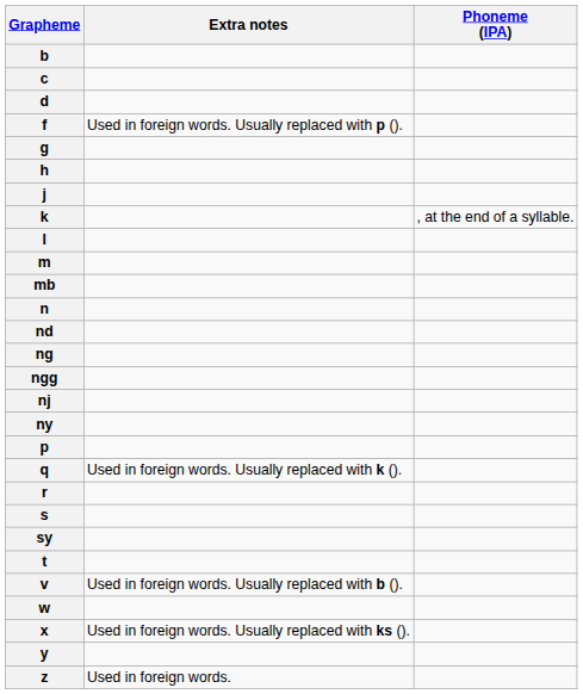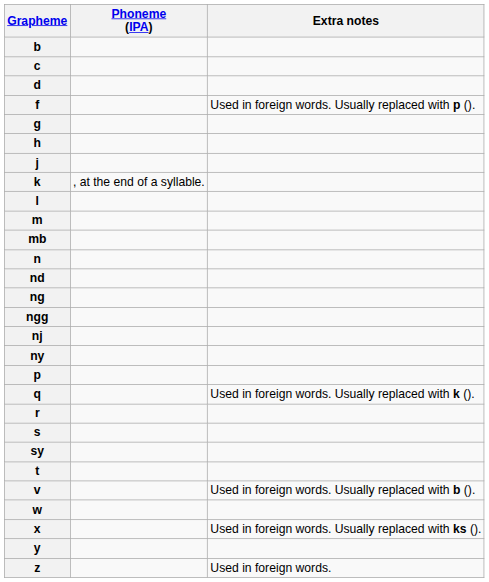 <table class="wikitable">
 <tr>
 <th><a href='#'>Grapheme</a></th>
+<th><a href='#'>Phoneme</a><br>(<a href='#'>IPA</a>)</th>
 <th>Extra notes</th>
-<th><a href='#'>Phoneme</a><br>(<a href='#'>IPA</a>)</th>
 </tr>
 <tr>
 <th>b</th>
 <td></td>
 <td></td>
 </tr>
 <tr>
 <th>c</th>
 <td></td>
 <td></td>
 </tr>
 <tr>
 <th>d</th>
 <td></td>
 <td></td>
 </tr>
 <tr>
 <th>f</th>
+<td></td>
 <td>Used in foreign words. Usually replaced with <strong>p</strong> ().</td>
-<td></td>
 </tr>
 <tr>
 <th>g</th>
 <td></td>
 <td></td>
 </tr>
 <tr>
 <th>h</th>
 <td></td>
 <td></td>
 </tr>
 <tr>
 <th>j</th>
 <td></td>
 <td></td>
 </tr>
 <tr>
 <th>k</th>
+<td>,  at the end of a syllable.</td>
 <td></td>
-<td>,  at the end of a syllable.</td>
 </tr>
 <tr>
 <th>l</th>
 <td></td>
 <td></td>
 </tr>
 <tr>
 <th>m</th>
 <td></td>
 <td></td>
 </tr>
 <tr>
 <th>mb</th>
 <td></td>
 <td></td>
 </tr>
 <tr>
 <th>n</th>
 <td></td>
 <td></td>
 </tr>
 <tr>
 <th>nd</th>
 <td></td>
 <td></td>
 </tr>
 <tr>
 <th>ng</th>
 <td></td>
 <td></td>
 </tr>
 <tr>
 <th>ngg</th>
 <td></td>
 <td></td>
 </tr>
 <tr>
 <th>nj</th>
 <td></td>
 <td></td>
 </tr>
 <tr>
 <th>ny</th>
 <td></td>
 <td></td>
 </tr>
 <tr>
 <th>p</th>
 <td></td>
 <td></td>
 </tr>
 <tr>
 <th>q</th>
+<td></td>
 <td>Used in foreign words. Usually replaced with <strong>k</strong> ().</td>
-<td></td>
 </tr>
 <tr>
 <th>r</th>
 <td></td>
 <td></td>
 </tr>
 <tr>
 <th>s</th>
 <td></td>
 <td></td>
 </tr>
 <tr>
 <th>sy</th>
 <td></td>
 <td></td>
 </tr>
 <tr>
 <th>t</th>
 <td></td>
 <td></td>
 </tr>
 <tr>
 <th>v</th>
+<td></td>
 <td>Used in foreign words. Usually replaced with <strong>b</strong> ().</td>
-<td></td>
 </tr>
 <tr>
 <th>w</th>
 <td></td>
 <td></td>
 </tr>
 <tr>
 <th>x</th>
+<td></td>
 <td>Used in foreign words. Usually replaced with <strong>ks</strong> ().</td>
-<td></td>
 </tr>
 <tr>
 <th>y</th>
 <td></td>
 <td></td>
 </tr>
 <tr>
 <th>z</th>
+<td></td>
 <td>Used in foreign words.</td>
-<td></td>
 </tr>
 </table>
